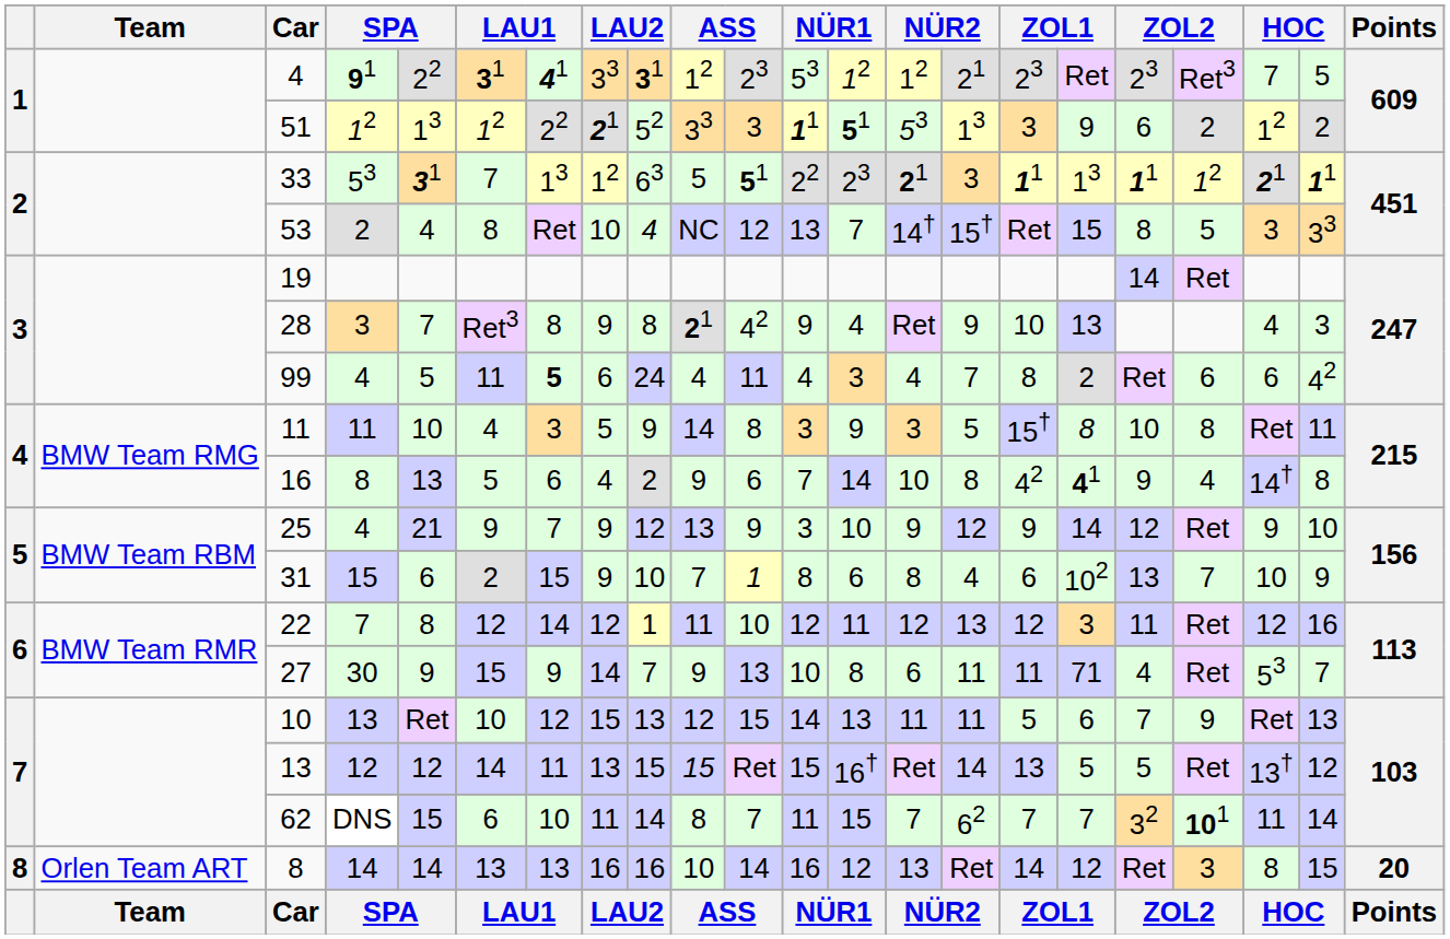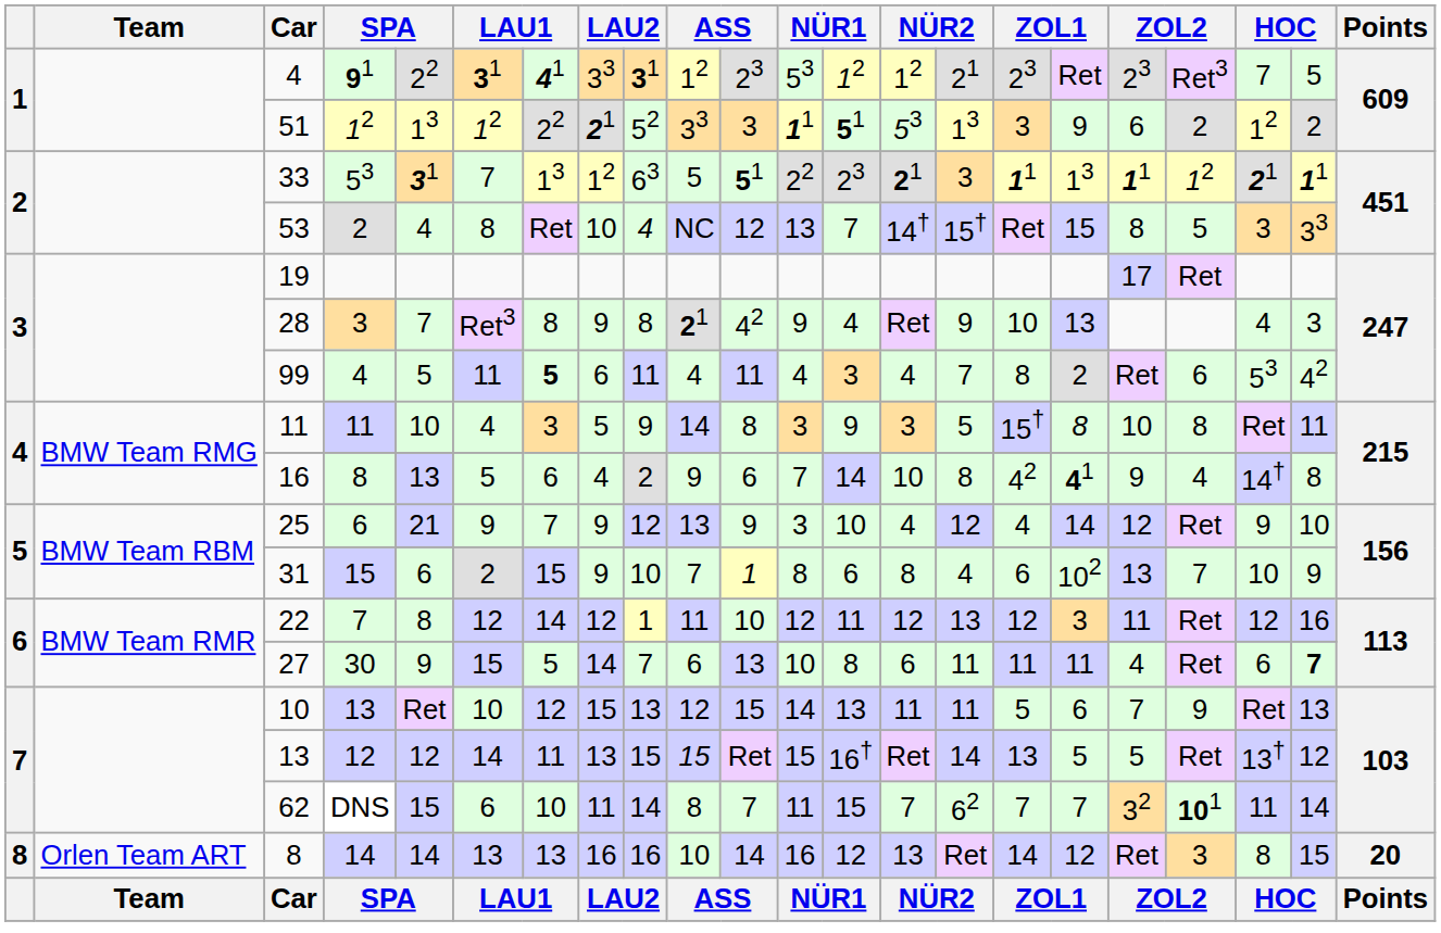 <table class="wikitable" style="font-size:85%; text-align:center;">
 <tr>
 <th></th>
 <th>Team</th>
 <th>Car</th>
 <th colspan="2"><a href='#'>SPA</a><br></th>
 <th colspan="2"><a href='#'>LAU1</a><br></th>
 <th colspan="2"><a href='#'>LAU2</a><br></th>
 <th colspan="2"><a href='#'>ASS</a><br></th>
 <th colspan="2"><a href='#'>NÜR1</a><br></th>
 <th colspan="2"><a href='#'>NÜR2</a><br></th>
 <th colspan="2"><a href='#'>ZOL1</a><br></th>
 <th colspan="2"><a href='#'>ZOL2</a><br></th>
 <th colspan="2"><a href='#'>HOC</a><br></th>
 <th>Points</th>
 </tr>
 <tr>
 <th rowspan="2">1</th>
 <td rowspan="2"  align="left"></td>
 <td>4</td>
 <td style="background:#dfffdf;"><strong>9</strong><sup>1</sup></td>
 <td style="background:#dfdfdf;">2<sup>2</sup></td>
 <td style="background:#ffdf9f;"><strong>3</strong><sup>1</sup></td>
 <td style="background:#dfffdf;"><strong><em>4</em></strong><sup>1</sup></td>
 <td style="background:#ffdf9f;">3<sup>3</sup></td>
 <td style="background:#ffdf9f;"><strong>3</strong><sup>1</sup></td>
 <td style="background:#ffffbf;">1<sup>2</sup></td>
 <td style="background:#dfdfdf;">2<sup>3</sup></td>
 <td style="background:#dfffdf;">5<sup>3</sup></td>
 <td style="background:#ffffbf;"><em>1</em><sup>2</sup></td>
 <td style="background:#ffffbf;">1<sup>2</sup></td>
 <td style="background:#dfdfdf;">2<sup>1</sup></td>
 <td style="background:#dfdfdf;">2<sup>3</sup></td>
 <td style="background:#efcfff;">Ret</td>
 <td style="background:#dfdfdf;">2<sup>3</sup></td>
 <td style="background:#efcfff;">Ret<sup>3</sup></td>
 <td style="background:#dfffdf;">7</td>
 <td style="background:#dfffdf;">5</td>
 <th rowspan="2">609</th>
 </tr>
 <tr>
 <td>51</td>
 <td style="background:#ffffbf;"><em>1</em><sup>2</sup></td>
 <td style="background:#ffffbf;">1<sup>3</sup></td>
 <td style="background:#ffffbf;"><em>1</em><sup>2</sup></td>
 <td style="background:#dfdfdf;">2<sup>2</sup></td>
 <td style="background:#dfdfdf;"><strong><em>2</em></strong><sup>1</sup></td>
 <td style="background:#dfffdf;">5<sup>2</sup></td>
 <td style="background:#ffdf9f;">3<sup>3</sup></td>
 <td style="background:#ffdf9f;">3</td>
 <td style="background:#ffffbf;"><strong><em>1</em></strong><sup>1</sup></td>
 <td style="background:#dfffdf;"><strong>5</strong><sup>1</sup></td>
 <td style="background:#dfffdf;"><em>5</em><sup>3</sup></td>
 <td style="background:#ffffbf;">1<sup>3</sup></td>
 <td style="background:#ffdf9f;">3</td>
 <td style="background:#dfffdf;">9</td>
 <td style="background:#dfffdf;">6</td>
 <td style="background:#dfdfdf;">2</td>
 <td style="background:#ffffbf;">1<sup>2</sup></td>
 <td style="background:#dfdfdf;">2</td>
 </tr>
 <tr>
 <th rowspan="2">2</th>
 <td rowspan="2" align="left"></td>
 <td>33</td>
 <td style="background:#dfffdf;">5<sup>3</sup></td>
 <td style="background:#ffdf9f;"><strong><em>3</em></strong><sup>1</sup></td>
 <td style="background:#dfffdf;">7</td>
 <td style="background:#ffffbf;">1<sup>3</sup></td>
 <td style="background:#ffffbf;">1<sup>2</sup></td>
 <td style="background:#dfffdf;">6<sup>3</sup></td>
 <td style="background:#dfffdf;">5</td>
 <td style="background:#dfffdf;"><strong>5</strong><sup>1</sup></td>
 <td style="background:#dfdfdf;">2<sup>2</sup></td>
 <td style="background:#dfdfdf;">2<sup>3</sup></td>
 <td style="background:#dfdfdf;"><strong>2</strong><sup>1</sup></td>
 <td style="background:#ffdf9f;">3</td>
 <td style="background:#ffffbf;"><strong><em>1</em></strong><sup>1</sup></td>
 <td style="background:#ffffbf;">1<sup>3</sup></td>
 <td style="background:#ffffbf;"><strong><em>1</em></strong><sup>1</sup></td>
 <td style="background:#ffffbf;"><em>1</em><sup>2</sup></td>
 <td style="background:#dfdfdf;"><strong><em>2</em></strong><sup>1</sup></td>
 <td style="background:#ffffbf;"><strong><em>1</em></strong><sup>1</sup></td>
 <th rowspan="2">451</th>
 </tr>
 <tr>
 <td>53</td>
 <td style="background:#dfdfdf;">2</td>
 <td style="background:#dfffdf;">4</td>
 <td style="background:#dfffdf;">8</td>
 <td style="background:#efcfff;">Ret</td>
 <td style="background:#dfffdf;">10</td>
 <td style="background:#dfffdf;"><em>4</em></td>
 <td style="background:#cfcfff;">NC</td>
 <td style="background:#cfcfff;">12</td>
 <td style="background:#cfcfff;">13</td>
 <td style="background:#dfffdf;">7</td>
 <td style="background:#cfcfff;">14<sup>†</sup></td>
 <td style="background:#cfcfff;">15<sup>†</sup></td>
 <td style="background:#efcfff;">Ret</td>
 <td style="background:#cfcfff;">15</td>
 <td style="background:#dfffdf;">8</td>
 <td style="background:#dfffdf;">5</td>
 <td style="background:#ffdf9f;">3</td>
 <td style="background:#ffdf9f;">3<sup>3</sup></td>
 </tr>
 <tr>
 <th rowspan="3">3</th>
 <td rowspan="3"  align="left"></td>
 <td>19</td>
 <td></td>
 <td></td>
 <td></td>
 <td></td>
 <td></td>
 <td></td>
 <td></td>
 <td></td>
 <td></td>
 <td></td>
 <td></td>
 <td></td>
 <td></td>
 <td></td>
-<td style="background:#cfcfff;">14</td>
+<td style="background:#cfcfff;">17</td>
 <td style="background:#efcfff;">Ret</td>
 <td></td>
 <td></td>
 <th rowspan="3">247</th>
 </tr>
 <tr>
 <td>28</td>
 <td style="background:#ffdf9f;">3</td>
 <td style="background:#dfffdf;">7</td>
 <td style="background:#efcfff;">Ret<sup>3</sup></td>
 <td style="background:#dfffdf;">8</td>
 <td style="background:#dfffdf;">9</td>
 <td style="background:#dfffdf;">8</td>
 <td style="background:#dfdfdf;"><strong>2</strong><sup>1</sup></td>
 <td style="background:#dfffdf;">4<sup>2</sup></td>
 <td style="background:#dfffdf;">9</td>
 <td style="background:#dfffdf;">4</td>
 <td style="background:#efcfff;">Ret</td>
 <td style="background:#dfffdf;">9</td>
 <td style="background:#dfffdf;">10</td>
 <td style="background:#cfcfff;">13</td>
 <td></td>
 <td></td>
 <td style="background:#dfffdf;">4</td>
 <td style="background:#dfffdf;">3</td>
 </tr>
 <tr>
 <td>99</td>
 <td style="background:#dfffdf;">4</td>
 <td style="background:#dfffdf;">5</td>
 <td style="background:#cfcfff;">11</td>
 <td style="background:#dfffdf;"><strong>5</strong></td>
 <td style="background:#dfffdf;">6</td>
-<td style="background:#cfcfff;">24</td>
+<td style="background:#cfcfff;">11</td>
 <td style="background:#dfffdf;">4</td>
 <td style="background:#cfcfff;">11</td>
 <td style="background:#dfffdf;">4</td>
 <td style="background:#ffdf9f;">3</td>
 <td style="background:#dfffdf;">4</td>
 <td style="background:#dfffdf;">7</td>
 <td style="background:#dfffdf;">8</td>
 <td style="background:#dfdfdf;">2</td>
 <td style="background:#efcfff;">Ret</td>
 <td style="background:#dfffdf;">6</td>
-<td style="background:#dfffdf;">6</td>
+<td style="background:#dfffdf;">5<sup>3</sup></td>
 <td style="background:#dfffdf;">4<sup>2</sup></td>
 </tr>
 <tr>
 <th rowspan="2">4</th>
 <td rowspan="2" align="left"> <a href='#'>BMW Team RMG</a></td>
 <td>11</td>
 <td style="background:#cfcfff;">11</td>
 <td style="background:#dfffdf;">10</td>
 <td style="background:#dfffdf;">4</td>
 <td style="background:#ffdf9f;">3</td>
 <td style="background:#dfffdf;">5</td>
 <td style="background:#dfffdf;">9</td>
 <td style="background:#cfcfff;">14</td>
 <td style="background:#dfffdf;">8</td>
 <td style="background:#ffdf9f;">3</td>
 <td style="background:#dfffdf;">9</td>
 <td style="background:#ffdf9f;">3</td>
 <td style="background:#dfffdf;">5</td>
 <td style="background:#cfcfff;">15<sup>†</sup></td>
 <td style="background:#dfffdf;"><em>8</em></td>
 <td style="background:#dfffdf;">10</td>
 <td style="background:#dfffdf;">8</td>
 <td style="background:#efcfff;">Ret</td>
 <td style="background:#cfcfff;">11</td>
 <th rowspan="2">215</th>
 </tr>
 <tr>
 <td>16</td>
 <td style="background:#dfffdf;">8</td>
 <td style="background:#cfcfff;">13</td>
 <td style="background:#dfffdf;">5</td>
 <td style="background:#dfffdf;">6</td>
 <td style="background:#dfffdf;">4</td>
 <td style="background:#dfdfdf;">2</td>
 <td style="background:#dfffdf;">9</td>
 <td style="background:#dfffdf;">6</td>
 <td style="background:#dfffdf;">7</td>
 <td style="background:#cfcfff;">14</td>
 <td style="background:#dfffdf;">10</td>
 <td style="background:#dfffdf;">8</td>
 <td style="background:#dfffdf;">4<sup>2</sup></td>
 <td style="background:#dfffdf;"><strong>4</strong><sup>1</sup></td>
 <td style="background:#dfffdf;">9</td>
 <td style="background:#dfffdf;">4</td>
 <td style="background:#cfcfff;">14<sup>†</sup></td>
 <td style="background:#dfffdf;">8</td>
 </tr>
 <tr>
 <th rowspan="2">5</th>
 <td rowspan="2" align="left"> <a href='#'>BMW Team RBM</a></td>
 <td>25</td>
-<td style="background:#dfffdf;">4</td>
+<td style="background:#dfffdf;">6</td>
 <td style="background:#cfcfff;">21</td>
 <td style="background:#dfffdf;">9</td>
 <td style="background:#dfffdf;">7</td>
 <td style="background:#dfffdf;">9</td>
 <td style="background:#cfcfff;">12</td>
 <td style="background:#cfcfff;">13</td>
 <td style="background:#dfffdf;">9</td>
 <td style="background:#dfffdf;">3</td>
 <td style="background:#dfffdf;">10</td>
-<td style="background:#dfffdf;">9</td>
+<td style="background:#dfffdf;">4</td>
 <td style="background:#cfcfff;">12</td>
-<td style="background:#dfffdf;">9</td>
+<td style="background:#dfffdf;">4</td>
 <td style="background:#cfcfff;">14</td>
 <td style="background:#cfcfff;">12</td>
 <td style="background:#efcfff;">Ret</td>
 <td style="background:#dfffdf;">9</td>
 <td style="background:#dfffdf;">10</td>
 <th rowspan="2">156</th>
 </tr>
 <tr>
 <td>31</td>
 <td style="background:#cfcfff;">15</td>
 <td style="background:#dfffdf;">6</td>
 <td style="background:#dfdfdf;">2</td>
 <td style="background:#cfcfff;">15</td>
 <td style="background:#dfffdf;">9</td>
 <td style="background:#dfffdf;">10</td>
 <td style="background:#dfffdf;">7</td>
 <td style="background:#ffffbf;"><em>1</em></td>
 <td style="background:#dfffdf;">8</td>
 <td style="background:#dfffdf;">6</td>
 <td style="background:#dfffdf;">8</td>
 <td style="background:#dfffdf;">4</td>
 <td style="background:#dfffdf;">6</td>
 <td style="background:#dfffdf;">10<sup>2</sup></td>
 <td style="background:#cfcfff;">13</td>
 <td style="background:#dfffdf;">7</td>
 <td style="background:#dfffdf;">10</td>
 <td style="background:#dfffdf;">9</td>
 </tr>
 <tr>
 <th rowspan="2">6</th>
 <td rowspan="2" align="left"> <a href='#'>BMW Team RMR</a></td>
 <td>22</td>
 <td style="background:#dfffdf;">7</td>
 <td style="background:#dfffdf;">8</td>
 <td style="background:#cfcfff;">12</td>
 <td style="background:#cfcfff;">14</td>
 <td style="background:#cfcfff;">12</td>
 <td style="background:#ffffbf;">1</td>
 <td style="background:#cfcfff;">11</td>
 <td style="background:#dfffdf;">10</td>
 <td style="background:#cfcfff;">12</td>
 <td style="background:#cfcfff;">11</td>
 <td style="background:#cfcfff;">12</td>
 <td style="background:#cfcfff;">13</td>
 <td style="background:#cfcfff;">12</td>
 <td style="background:#ffdf9f;">3</td>
 <td style="background:#cfcfff;">11</td>
 <td style="background:#efcfff;">Ret</td>
 <td style="background:#cfcfff;">12</td>
 <td style="background:#cfcfff;">16</td>
 <th rowspan="2">113</th>
 </tr>
 <tr>
 <td>27</td>
 <td style="background:#dfffdf;">30</td>
 <td style="background:#dfffdf;">9</td>
 <td style="background:#cfcfff;">15</td>
-<td style="background:#dfffdf;">9</td>
+<td style="background:#dfffdf;">5</td>
 <td style="background:#cfcfff;">14</td>
 <td style="background:#dfffdf;">7</td>
-<td style="background:#dfffdf;">9</td>
+<td style="background:#dfffdf;">6</td>
 <td style="background:#cfcfff;">13</td>
 <td style="background:#dfffdf;">10</td>
 <td style="background:#dfffdf;">8</td>
 <td style="background:#dfffdf;">6</td>
 <td style="background:#dfffdf;">11</td>
 <td style="background:#cfcfff;">11</td>
-<td style="background:#cfcfff;">71</td>
+<td style="background:#cfcfff;">11</td>
 <td style="background:#dfffdf;">4</td>
 <td style="background:#efcfff;">Ret</td>
-<td style="background:#dfffdf;">5<sup>3</sup></td>
-<td style="background:#dfffdf;">7</td>
+<td style="background:#dfffdf;">6</td>
+<td style="background:#dfffdf;"><strong>7</strong></td>
 </tr>
 <tr>
 <th rowspan="3">7</th>
 <td rowspan="3" align="left"></td>
 <td>10</td>
 <td style="background:#cfcfff;">13</td>
 <td style="background:#efcfff;">Ret</td>
 <td style="background:#dfffdf;">10</td>
 <td style="background:#cfcfff;">12</td>
 <td style="background:#cfcfff;">15</td>
 <td style="background:#cfcfff;">13</td>
 <td style="background:#cfcfff;">12</td>
 <td style="background:#cfcfff;">15</td>
 <td style="background:#cfcfff;">14</td>
 <td style="background:#cfcfff;">13</td>
 <td style="background:#cfcfff;">11</td>
 <td style="background:#cfcfff;">11</td>
 <td style="background:#dfffdf;">5</td>
 <td style="background:#dfffdf;">6</td>
 <td style="background:#dfffdf;">7</td>
 <td style="background:#dfffdf;">9</td>
 <td style="background:#efcfff;">Ret</td>
 <td style="background:#cfcfff;">13</td>
 <th rowspan="3">103</th>
 </tr>
 <tr>
 <td>13</td>
 <td style="background:#cfcfff;">12</td>
 <td style="background:#cfcfff;">12</td>
 <td style="background:#cfcfff;">14</td>
 <td style="background:#cfcfff;">11</td>
 <td style="background:#cfcfff;">13</td>
 <td style="background:#cfcfff;">15</td>
 <td style="background:#cfcfff;"><em>15</em></td>
 <td style="background:#efcfff;">Ret</td>
 <td style="background:#cfcfff;">15</td>
 <td style="background:#cfcfff;">16<sup>†</sup></td>
 <td style="background:#efcfff;">Ret</td>
 <td style="background:#cfcfff;">14</td>
 <td style="background:#cfcfff;">13</td>
 <td style="background:#dfffdf;">5</td>
 <td style="background:#dfffdf;">5</td>
 <td style="background:#efcfff;">Ret</td>
 <td style="background:#cfcfff;">13<sup>†</sup></td>
 <td style="background:#cfcfff;">12</td>
 </tr>
 <tr>
 <td>62</td>
 <td style="background:#FFFFFF;">DNS</td>
 <td style="background:#cfcfff;">15</td>
 <td style="background:#dfffdf;">6</td>
 <td style="background:#dfffdf;">10</td>
 <td style="background:#cfcfff;">11</td>
 <td style="background:#cfcfff;">14</td>
 <td style="background:#dfffdf;">8</td>
 <td style="background:#dfffdf;">7</td>
 <td style="background:#cfcfff;">11</td>
 <td style="background:#cfcfff;">15</td>
 <td style="background:#dfffdf;">7</td>
 <td style="background:#dfffdf;">6<sup>2</sup></td>
 <td style="background:#dfffdf;">7</td>
 <td style="background:#dfffdf;">7</td>
 <td style="background:#ffdf9f;">3<sup>2</sup></td>
 <td style="background:#dfffdf;"><strong>10</strong><sup>1</sup></td>
 <td style="background:#cfcfff;">11</td>
 <td style="background:#cfcfff;">14</td>
 </tr>
 <tr>
 <th>8</th>
 <td align="left"> <a href='#'>Orlen Team ART</a></td>
 <td>8</td>
 <td style="background:#cfcfff;">14</td>
 <td style="background:#cfcfff;">14</td>
 <td style="background:#cfcfff;">13</td>
 <td style="background:#cfcfff;">13</td>
 <td style="background:#cfcfff;">16</td>
 <td style="background:#cfcfff;">16</td>
 <td style="background:#dfffdf;">10</td>
 <td style="background:#cfcfff;">14</td>
 <td style="background:#cfcfff;">16</td>
 <td style="background:#cfcfff;">12</td>
 <td style="background:#cfcfff;">13</td>
 <td style="background:#efcfff;">Ret</td>
 <td style="background:#cfcfff;">14</td>
 <td style="background:#cfcfff;">12</td>
 <td style="background:#efcfff;">Ret</td>
 <td style="background:#ffdf9f;">3</td>
 <td style="background:#dfffdf;">8</td>
 <td style="background:#cfcfff;">15</td>
 <th>20</th>
 </tr>
 <tr>
 <th></th>
 <th>Team</th>
 <th>Car</th>
 <th colspan="2"><a href='#'>SPA</a><br></th>
 <th colspan="2"><a href='#'>LAU1</a><br></th>
 <th colspan="2"><a href='#'>LAU2</a><br></th>
 <th colspan="2"><a href='#'>ASS</a><br></th>
 <th colspan="2"><a href='#'>NÜR1</a><br></th>
 <th colspan="2"><a href='#'>NÜR2</a><br></th>
 <th colspan="2"><a href='#'>ZOL1</a><br></th>
 <th colspan="2"><a href='#'>ZOL2</a><br></th>
 <th colspan="2"><a href='#'>HOC</a><br></th>
 <th>Points</th>
 </tr>
 </table>
